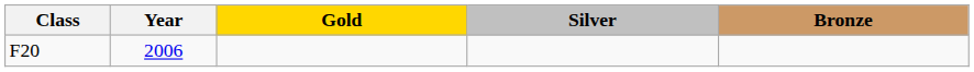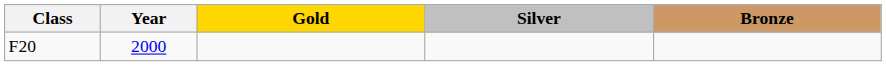 <table class="wikitable">
 <tr>
 <th width=80>Class</th>
 <th width=80>Year</th>
 <td align=center width=200 bgcolor=gold><strong>Gold</strong></td>
 <td align=center width=200 bgcolor=silver><strong>Silver</strong></td>
 <td align=center width=200 bgcolor=cc9966><strong>Bronze</strong></td>
 </tr>
 <tr>
 <td>F20</td>
-<td align=center><a href='#'>2006</a></td>
+<td align=center><a href='#'>2000</a></td>
 <td></td>
 <td></td>
 <td></td>
 </tr>
 </table>
